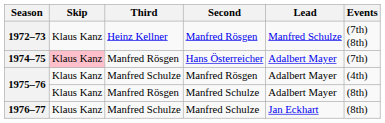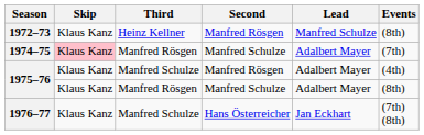 <table class="wikitable">
 <tr>
 <th scope="col" width=60>Season</th>
 <th scope="col">Skip</th>
 <th scope="col">Third</th>
 <th scope="col">Second</th>
 <th scope="col">Lead</th>
 <th scope="col">Events</th>
 </tr>
 <tr>
 <th scope="row">1972–73</th>
 <td>Klaus Kanz</td>
 <td><a href='#'>Heinz Kellner</a></td>
 <td><a href='#'>Manfred Rösgen</a></td>
 <td><a href='#'>Manfred Schulze</a></td>
-<td> (7th)<br> (8th)</td>
+<td> (8th)</td>
 </tr>
 <tr>
 <th scope="row">1974–75</th>
 <td style="background: pink;">Klaus Kanz</td>
 <td>Manfred Rösgen</td>
-<td><a href='#'>Hans Österreicher</a></td>
+<td>Manfred Schulze</td>
 <td><a href='#'>Adalbert Mayer</a></td>
 <td> (7th)</td>
 </tr>
 <tr>
 <th scope="row" rowspan="2">1975–76</th>
 <td>Klaus Kanz</td>
 <td>Manfred Schulze</td>
 <td>Manfred Rösgen</td>
 <td>Adalbert Mayer</td>
 <td> (4th)</td>
 </tr>
 <tr>
 <td>Klaus Kanz</td>
 <td>Manfred Rösgen</td>
 <td>Manfred Schulze</td>
 <td>Adalbert Mayer</td>
 <td> (8th)</td>
 </tr>
 <tr>
 <th scope="row">1976–77</th>
 <td>Klaus Kanz</td>
 <td>Manfred Schulze</td>
-<td>Manfred Schulze</td>
+<td><a href='#'>Hans Österreicher</a></td>
 <td><a href='#'>Jan Eckhart</a></td>
-<td> (8th)</td>
+<td> (7th)<br> (8th)</td>
 </tr>
 </table>
